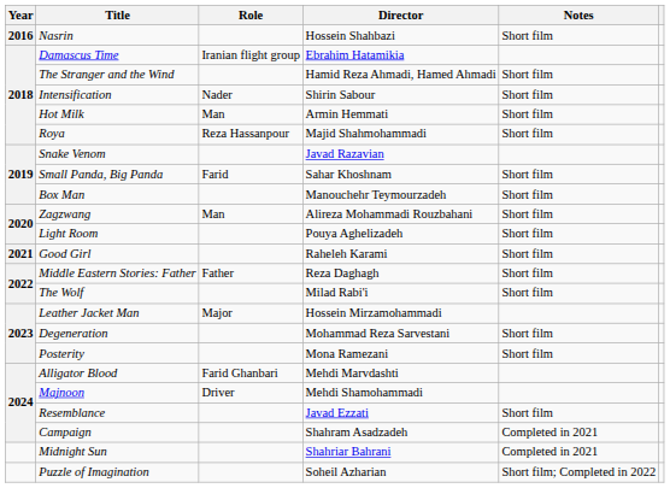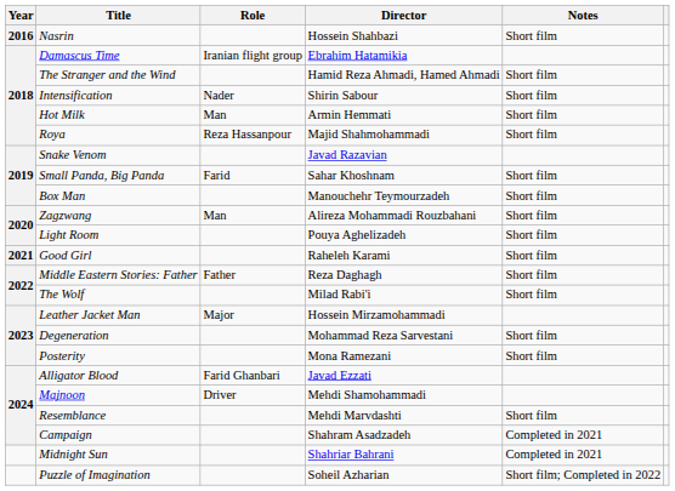 <table class="wikitable plainrowheaders sortable"  style=font-size:100%>
 <tr>
 <th scope="col">Year</th>
 <th scope="col">Title</th>
 <th scope="col">Role</th>
 <th scope="col">Director</th>
 <th scope="col">Notes</th>
 <th scope="col" class="unsortable"></th>
 </tr>
 <tr>
 <th scope="row">2016</th>
 <td><em>Nasrin</em></td>
 <td></td>
 <td>Hossein Shahbazi</td>
 <td>Short film</td>
 <td></td>
 </tr>
 <tr>
 <th scope="row" rowspan="5">2018</th>
 <td><em><a href='#'>Damascus Time</a></em></td>
 <td>Iranian flight group</td>
 <td><a href='#'>Ebrahim Hatamikia</a></td>
 <td></td>
 <td></td>
 </tr>
 <tr>
 <td><em>The Stranger and the Wind</em></td>
 <td></td>
 <td>Hamid Reza Ahmadi, Hamed Ahmadi</td>
 <td>Short film</td>
 <td></td>
 </tr>
 <tr>
 <td><em>Intensification</em></td>
 <td>Nader</td>
 <td>Shirin Sabour</td>
 <td>Short film</td>
 <td></td>
 </tr>
 <tr>
 <td><em>Hot Milk</em></td>
 <td>Man</td>
 <td>Armin Hemmati</td>
 <td>Short film</td>
 <td></td>
 </tr>
 <tr>
 <td><em>Roya</em></td>
 <td>Reza Hassanpour</td>
 <td>Majid Shahmohammadi</td>
 <td>Short film</td>
 <td></td>
 </tr>
 <tr>
 <th scope="row" rowspan="3">2019</th>
 <td><em>Snake Venom</em></td>
 <td></td>
 <td><a href='#'>Javad Razavian</a></td>
 <td></td>
 <td></td>
 </tr>
 <tr>
 <td><em>Small Panda, Big Panda</em></td>
 <td>Farid</td>
 <td>Sahar Khoshnam</td>
 <td>Short film</td>
 <td></td>
 </tr>
 <tr>
 <td><em>Box Man</em></td>
 <td></td>
 <td>Manouchehr Teymourzadeh</td>
 <td>Short film</td>
 <td></td>
 </tr>
 <tr>
 <th rowspan="2" scope="row">2020</th>
 <td><em>Zagzwang</em></td>
 <td>Man</td>
 <td>Alireza Mohammadi Rouzbahani</td>
 <td>Short film</td>
 <td></td>
 </tr>
 <tr>
 <td><em>Light Room</em></td>
 <td></td>
 <td>Pouya Aghelizadeh</td>
 <td>Short film</td>
 <td></td>
 </tr>
 <tr>
 <th scope="row">2021</th>
 <td><em>Good Girl</em></td>
 <td></td>
 <td>Raheleh Karami</td>
 <td>Short film</td>
 <td></td>
 </tr>
 <tr>
 <th rowspan="2" scope="row">2022</th>
 <td><em>Middle Eastern Stories: Father</em></td>
 <td>Father</td>
 <td>Reza Daghagh</td>
 <td>Short film</td>
 <td></td>
 </tr>
 <tr>
 <td><em>The Wolf</em></td>
 <td></td>
 <td>Milad Rabi'i</td>
 <td>Short film</td>
 <td></td>
 </tr>
 <tr>
 <th rowspan="3" scope="row">2023</th>
 <td><em>Leather Jacket Man</em></td>
 <td>Major</td>
 <td>Hossein Mirzamohammadi</td>
 <td></td>
 <td></td>
 </tr>
 <tr>
 <td><em>Degeneration</em></td>
 <td></td>
 <td>Mohammad Reza Sarvestani</td>
 <td>Short film</td>
 <td></td>
 </tr>
 <tr>
 <td><em>Posterity</em></td>
 <td></td>
 <td>Mona Ramezani</td>
 <td>Short film</td>
 <td></td>
 </tr>
 <tr>
 <th rowspan="4" scope="row">2024</th>
 <td><em>Alligator Blood</em></td>
 <td>Farid Ghanbari</td>
-<td>Mehdi Marvdashti</td>
+<td><a href='#'>Javad Ezzati</a></td>
 <td></td>
 <td></td>
 </tr>
 <tr>
 <td><em><a href='#'>Majnoon</a></em></td>
 <td>Driver</td>
 <td>Mehdi Shamohammadi</td>
 <td></td>
 <td></td>
 </tr>
 <tr>
 <td><em>Resemblance</em></td>
 <td></td>
-<td><a href='#'>Javad Ezzati</a></td>
+<td>Mehdi Marvdashti</td>
 <td>Short film</td>
 <td></td>
 </tr>
 <tr>
 <td><em>Campaign</em></td>
 <td></td>
 <td>Shahram Asadzadeh</td>
 <td>Completed in 2021</td>
 <td></td>
 </tr>
 <tr>
 <td></td>
 <td><em>Midnight Sun</em></td>
 <td></td>
 <td><a href='#'>Shahriar Bahrani</a></td>
 <td>Completed in 2021</td>
 <td></td>
 </tr>
 <tr>
 <td></td>
 <td><em>Puzzle of Imagination</em></td>
 <td></td>
 <td>Soheil Azharian</td>
 <td>Short film; Completed in 2022</td>
 <td></td>
 </tr>
 </table>
